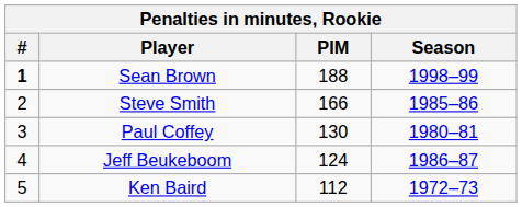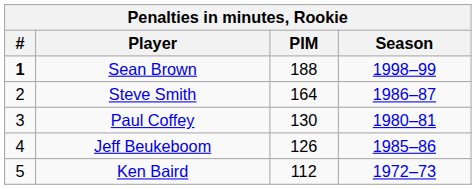 <table class="wikitable" style="text-align: center; font-size: 95%" width="70%">
 <tr>
 <th colspan="4">Penalties in minutes, Rookie</th>
 </tr>
 <tr>
 <th>#</th>
 <th>Player</th>
 <th>PIM</th>
 <th>Season</th>
 </tr>
 <tr>
 <td><strong>1</strong></td>
 <td><a href='#'>Sean Brown</a></td>
 <td>188</td>
 <td><a href='#'>1998–99</a></td>
 </tr>
 <tr>
 <td>2</td>
 <td><a href='#'>Steve Smith</a></td>
-<td>166</td>
-<td><a href='#'>1985–86</a></td>
+<td>164</td>
+<td><a href='#'>1986–87</a></td>
 </tr>
 <tr>
 <td>3</td>
 <td><a href='#'>Paul Coffey</a></td>
 <td>130</td>
 <td><a href='#'>1980–81</a></td>
 </tr>
 <tr>
 <td>4</td>
 <td><a href='#'>Jeff Beukeboom</a></td>
-<td>124</td>
-<td><a href='#'>1986–87</a></td>
+<td>126</td>
+<td><a href='#'>1985–86</a></td>
 </tr>
 <tr>
 <td>5</td>
 <td><a href='#'>Ken Baird</a></td>
 <td>112</td>
 <td><a href='#'>1972–73</a></td>
 </tr>
 </table>
